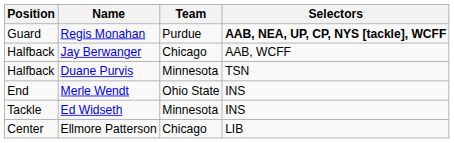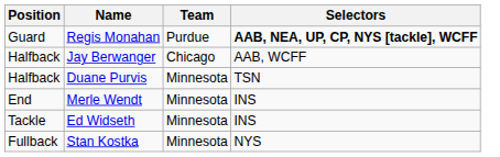 <table class="wikitable" style="font-size: 90%">
 <tr>
 <th>Position</th>
 <th>Name</th>
 <th>Team</th>
 <th>Selectors</th>
 </tr>
 <tr>
 <td>Guard</td>
 <td><a href='#'>Regis Monahan</a></td>
 <td>Purdue</td>
 <td><strong>AAB, NEA, UP, CP, NYS [tackle], WCFF</strong></td>
 </tr>
 <tr>
 <td>Halfback</td>
 <td><a href='#'>Jay Berwanger</a></td>
 <td>Chicago</td>
 <td>AAB, WCFF</td>
 </tr>
 <tr>
 <td>Halfback</td>
 <td><a href='#'>Duane Purvis</a></td>
 <td>Minnesota</td>
 <td>TSN</td>
 </tr>
 <tr>
 <td>End</td>
 <td><a href='#'>Merle Wendt</a></td>
-<td>Ohio State</td>
+<td>Minnesota</td>
 <td>INS</td>
 </tr>
 <tr>
 <td>Tackle</td>
 <td><a href='#'>Ed Widseth</a></td>
 <td>Minnesota</td>
 <td>INS</td>
 </tr>
 <tr>
-<td>Center</td>
-<td>Ellmore Patterson</td>
-<td>Chicago</td>
-<td>LIB</td>
+<td>Fullback</td>
+<td><a href='#'>Stan Kostka</a></td>
+<td>Minnesota</td>
+<td>NYS</td>
 </tr>
 </table>
